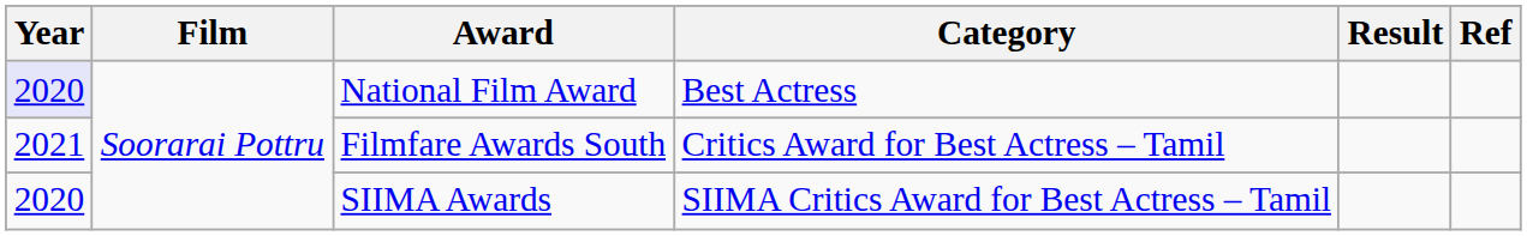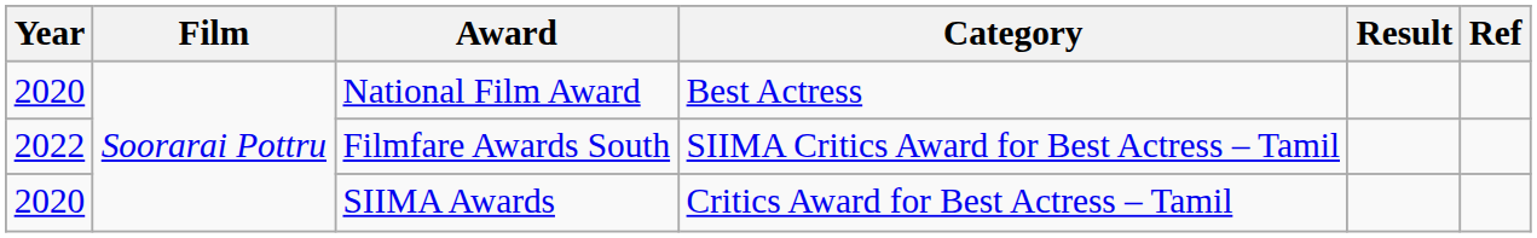 <table class="wikitable">
 <tr>
 <th>Year</th>
 <th>Film</th>
 <th>Award</th>
 <th>Category</th>
 <th>Result</th>
 <th>Ref</th>
 </tr>
 <tr>
-<td style="background: lavender;"><a href='#'>2020</a></td>
+<td><a href='#'>2020</a></td>
 <td rowspan="3"><em><a href='#'>Soorarai Pottru</a></em></td>
 <td><a href='#'>National Film Award</a></td>
 <td><a href='#'>Best Actress</a></td>
 <td></td>
 <td></td>
 </tr>
 <tr>
-<td><a href='#'>2021</a></td>
+<td><a href='#'>2022</a></td>
 <td><a href='#'>Filmfare Awards South</a></td>
-<td><a href='#'>Critics Award for Best Actress – Tamil</a></td>
+<td><a href='#'>SIIMA Critics Award for Best Actress – Tamil</a></td>
 <td></td>
 <td></td>
 </tr>
 <tr>
 <td><a href='#'>2020</a></td>
 <td><a href='#'> SIIMA Awards</a></td>
-<td><a href='#'>SIIMA Critics Award for Best Actress – Tamil</a></td>
+<td><a href='#'>Critics Award for Best Actress – Tamil</a></td>
 <td></td>
 <td></td>
 </tr>
 </table>
